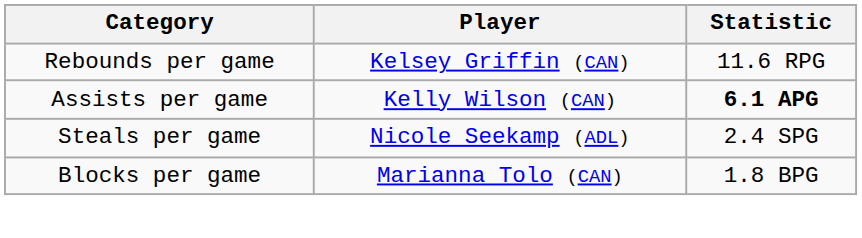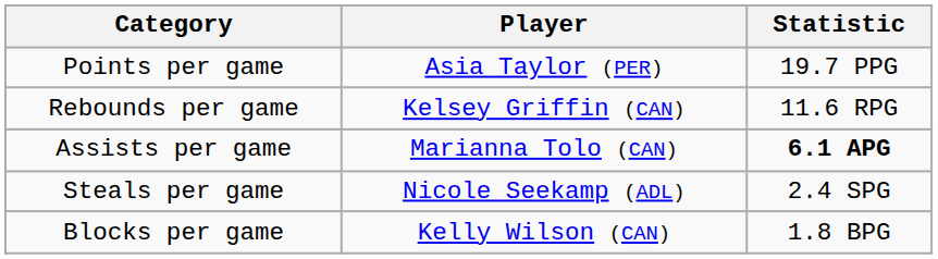 <table class="wikitable" style="width: 35%; text-align:center; font-size:90%">
 <tr>
 <th width=25%>Category</th>
 <th width=30%>Player</th>
 <th width=10%>Statistic</th>
+</tr>
+<tr>
+<td>Points per game</td>
+<td><a href='#'>Asia Taylor</a> <small>(<a href='#'>PER</a>)</small></td>
+<td>19.7 PPG</td>
 </tr>
 <tr>
 <td>Rebounds per game</td>
 <td><a href='#'>Kelsey Griffin</a> <small>(<a href='#'>CAN</a>)</small></td>
 <td>11.6 RPG</td>
 </tr>
 <tr>
 <td>Assists per game</td>
-<td><a href='#'>Kelly Wilson</a> <small>(<a href='#'>CAN</a>)</small></td>
+<td><a href='#'>Marianna Tolo</a> <small>(<a href='#'>CAN</a>)</small></td>
 <td><strong>6.1 APG</strong></td>
 </tr>
 <tr>
 <td>Steals per game</td>
 <td><a href='#'>Nicole Seekamp</a> <small>(<a href='#'>ADL</a>)</small></td>
 <td>2.4 SPG</td>
 </tr>
 <tr>
 <td>Blocks per game</td>
-<td><a href='#'>Marianna Tolo</a> <small>(<a href='#'>CAN</a>)</small></td>
+<td><a href='#'>Kelly Wilson</a> <small>(<a href='#'>CAN</a>)</small></td>
 <td>1.8 BPG</td>
 </tr>
 </table>
